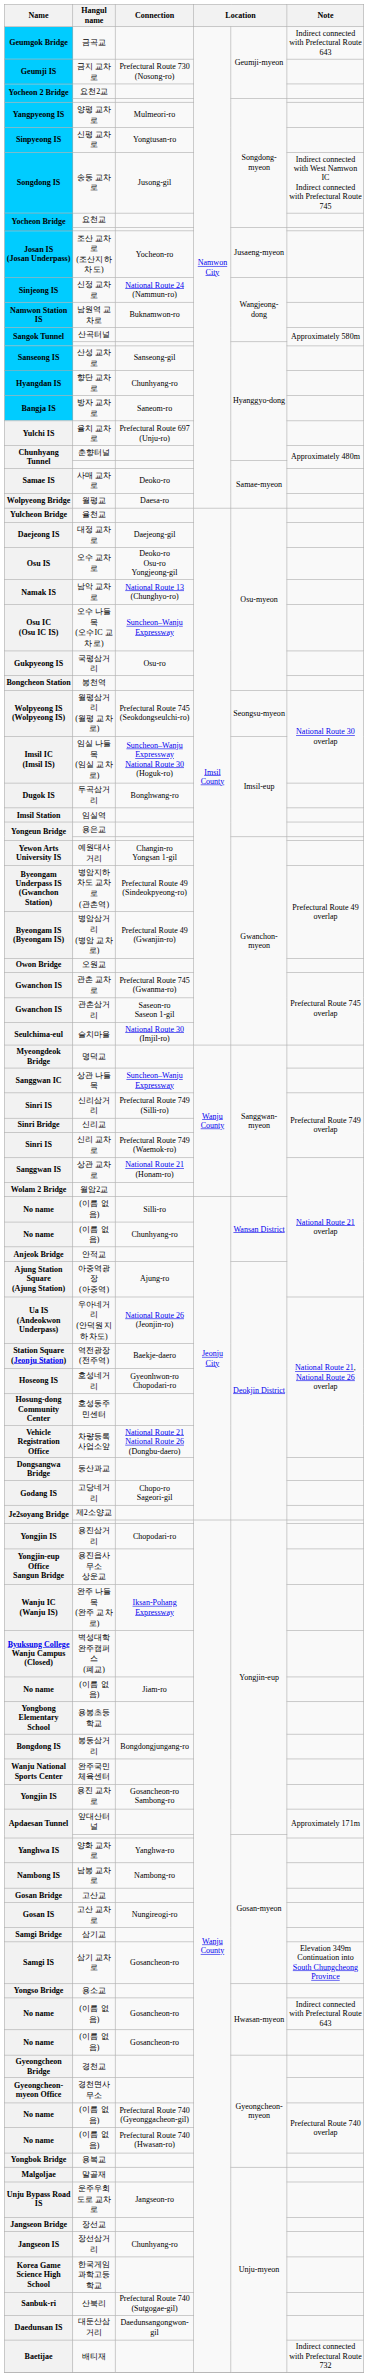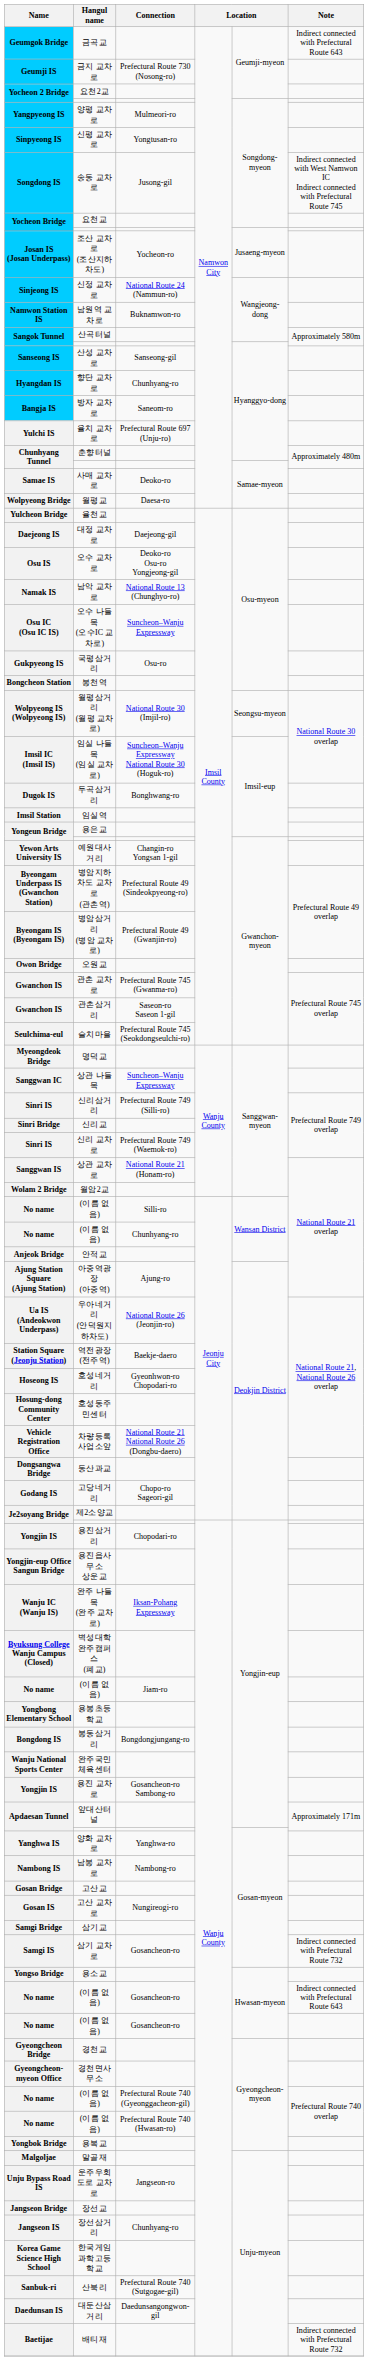 <table class="wikitable" style="font-size: 85%; text-align: center;">
 <tr>
 <th>Name </th>
 <th>Hangul name</th>
 <th>Connection</th>
 <th colspan="2">Location</th>
 <th>Note</th>
 </tr>
 <tr>
 <th style="background-color: #00CCFF;">Geumgok Bridge</th>
 <td>금곡교</td>
 <td></td>
 <td rowspan=22><a href='#'>Namwon City</a></td>
 <td rowspan=3>Geumji-myeon</td>
 <td>Indirect connected with Prefectural Route 643</td>
 </tr>
 <tr>
 <th style="background-color: #00CCFF;">Geumji IS</th>
 <td>금지 교차로</td>
 <td>Prefectural Route 730<br>(Nosong-ro)</td>
 <td></td>
 </tr>
 <tr>
 <th style="background-color: #00CCFF;" rowspan=2>Yocheon 2 Bridge</th>
 <td>요천2교</td>
 <td></td>
 <td></td>
 </tr>
 <tr>
 <td></td>
 <td></td>
 <td rowspan=5>Songdong-myeon</td>
 <td></td>
 </tr>
 <tr>
 <th style="background-color: #00CCFF;">Yangpyeong IS</th>
 <td>양평 교차로</td>
 <td>Mulmeori-ro</td>
 <td></td>
 </tr>
 <tr>
 <th style="background-color: #00CCFF;">Sinpyeong IS</th>
 <td>신평 교차로</td>
 <td>Yongtusan-ro</td>
 <td></td>
 </tr>
 <tr>
 <th style="background-color: #00CCFF;">Songdong IS</th>
 <td>송동 교차로</td>
 <td>Jusong-gil</td>
 <td>Indirect connected with West Namwon IC<br>Indirect connected with Prefectural Route 745</td>
 </tr>
 <tr>
 <th style="background-color: #00CCFF;" rowspan=2>Yocheon Bridge</th>
 <td>요천교</td>
 <td></td>
 <td></td>
 </tr>
 <tr>
 <td></td>
 <td></td>
 <td rowspan=2>Jusaeng-myeon</td>
 <td></td>
 </tr>
 <tr>
 <th style="background-color: #00CCFF;">Josan IS<br>(Josan Underpass)</th>
 <td>조산 교차로<br>(조산지하차도)</td>
 <td>Yocheon-ro</td>
 <td></td>
 </tr>
 <tr>
 <th style="background-color: #00CCFF;">Sinjeong IS</th>
 <td>신정 교차로</td>
 <td><a href='#'>National Route 24</a><br>(Nammun-ro)</td>
 <td rowspan=3>Wangjeong-dong</td>
 <td></td>
 </tr>
 <tr>
 <th style="background-color: #00CCFF;">Namwon Station IS</th>
 <td>남원역 교차로</td>
 <td>Buknamwon-ro</td>
 <td></td>
 </tr>
 <tr>
 <th rowspan=2 style="background-color: #00CCFF;">Sangok Tunnel</th>
 <td>산곡터널</td>
 <td></td>
 <td rowspan=2>Approximately 580m</td>
 </tr>
 <tr>
 <td></td>
 <td></td>
 <td rowspan=6>Hyanggyo-dong</td>
 </tr>
 <tr>
 <th style="background-color: #00CCFF;">Sanseong IS</th>
 <td>산성 교차로</td>
 <td>Sanseong-gil</td>
 <td></td>
 </tr>
 <tr>
 <th style="background-color: #00CCFF;">Hyangdan IS</th>
 <td>향단 교차로</td>
 <td>Chunhyang-ro</td>
 <td></td>
 </tr>
 <tr>
 <th style="background-color: #00CCFF;">Bangja IS</th>
 <td>방자 교차로</td>
 <td>Saneom-ro</td>
 <td></td>
 </tr>
 <tr>
 <th>Yulchi IS</th>
 <td>율치 교차로</td>
 <td>Prefectural Route 697<br>(Unju-ro)</td>
 <td></td>
 </tr>
 <tr>
 <th rowspan=2>Chunhyang Tunnel</th>
 <td>춘향터널</td>
 <td></td>
 <td rowspan=2>Approximately 480m</td>
 </tr>
 <tr>
 <td></td>
 <td></td>
 <td rowspan=3>Samae-myeon</td>
 </tr>
 <tr>
 <th>Samae IS</th>
 <td>사매 교차로</td>
 <td>Deoko-ro</td>
 <td></td>
 </tr>
 <tr>
 <th>Wolpyeong Bridge</th>
 <td>월평교</td>
 <td>Daesa-ro</td>
 <td></td>
 </tr>
 <tr>
 <th>Yulcheon Bridge</th>
 <td>율천교</td>
 <td></td>
 <td rowspan=20><a href='#'>Imsil County</a></td>
 <td rowspan=7>Osu-myeon</td>
 <td></td>
 </tr>
 <tr>
 <th>Daejeong IS</th>
 <td>대정 교차로</td>
 <td>Daejeong-gil</td>
 <td></td>
 </tr>
 <tr>
 <th>Osu IS</th>
 <td>오수 교차로</td>
 <td>Deoko-ro<br>Osu-ro<br>Yongjeong-gil</td>
 <td></td>
 </tr>
 <tr>
 <th>Namak IS</th>
 <td>남악 교차로</td>
 <td><a href='#'>National Route 13</a><br>(Chunghyo-ro)</td>
 <td></td>
 </tr>
 <tr>
 <th>Osu IC<br>(Osu IC IS)</th>
 <td>오수 나들목<br>(오수IC 교차로)</td>
 <td><a href='#'>Suncheon–Wanju Expressway</a></td>
 <td></td>
 </tr>
 <tr>
 <th>Gukpyeong IS</th>
 <td>국평삼거리</td>
 <td>Osu-ro</td>
 <td></td>
 </tr>
 <tr>
 <th>Bongcheon Station</th>
 <td>봉천역</td>
 <td></td>
 <td></td>
 </tr>
 <tr>
 <th>Wolpyeong IS<br>(Wolpyeong IS)</th>
 <td>월평삼거리<br>(월평 교차로)</td>
-<td>Prefectural Route 745<br>(Seokdongseulchi-ro)</td>
+<td><a href='#'>National Route 30</a><br>(Imjil-ro)</td>
 <td>Seongsu-myeon</td>
 <td rowspan=2><a href='#'>National Route 30</a> overlap</td>
 </tr>
 <tr>
 <th>Imsil IC<br>(Imsil IS)</th>
 <td>임실 나들목<br>(임실 교차로)</td>
 <td><a href='#'>Suncheon–Wanju Expressway</a><br><a href='#'>National Route 30</a><br>(Hoguk-ro)</td>
 <td rowspan=4>Imsil-eup</td>
 </tr>
 <tr>
 <th>Dugok IS</th>
 <td>두곡삼거리</td>
 <td>Bonghwang-ro</td>
 <td></td>
 </tr>
 <tr>
 <th>Imsil Station</th>
 <td>임실역</td>
 <td></td>
 <td></td>
 </tr>
 <tr>
 <th rowspan=2>Yongeun Bridge</th>
 <td>용은교</td>
 <td></td>
 <td></td>
 </tr>
 <tr>
 <td></td>
 <td></td>
 <td rowspan=8>Gwanchon-myeon</td>
 <td></td>
 </tr>
 <tr>
 <th>Yewon Arts University IS</th>
 <td>예원대사거리</td>
 <td>Changin-ro<br>Yongsan 1-gil</td>
 <td></td>
 </tr>
 <tr>
 <th>Byeongam Underpass IS<br>(Gwanchon Station)</th>
 <td>병암지하차도 교차로<br>(관촌역)</td>
 <td>Prefectural Route 49<br>(Sindeokpyeong-ro)</td>
 <td rowspan=2>Prefectural Route 49 overlap</td>
 </tr>
 <tr>
 <th>Byeongam IS<br>(Byeongam IS)</th>
 <td>병암삼거리<br>(병암 교차로)</td>
 <td>Prefectural Route 49<br>(Gwanjin-ro)</td>
 </tr>
 <tr>
 <th>Owon Bridge</th>
 <td>오원교</td>
 <td></td>
 <td></td>
 </tr>
 <tr>
 <th>Gwanchon IS</th>
 <td>관촌 교차로</td>
 <td>Prefectural Route 745<br>(Gwanma-ro)</td>
 <td rowspan=3>Prefectural Route 745 overlap</td>
 </tr>
 <tr>
 <th>Gwanchon IS</th>
 <td>관촌삼거리</td>
 <td>Saseon-ro<br>Saseon 1-gil</td>
 </tr>
 <tr>
 <th>Seulchima-eul</th>
 <td>슬치마을</td>
-<td><a href='#'>National Route 30</a><br>(Imjil-ro)</td>
+<td>Prefectural Route 745<br>(Seokdongseulchi-ro)</td>
 </tr>
 <tr>
 <th>Myeongdeok Bridge</th>
 <td>명덕교</td>
 <td></td>
 <td rowspan=7><a href='#'>Wanju County</a></td>
 <td rowspan=7>Sanggwan-myeon</td>
 <td></td>
 </tr>
 <tr>
 <th>Sanggwan IC</th>
 <td>상관 나들목</td>
 <td><a href='#'>Suncheon–Wanju Expressway</a></td>
 <td></td>
 </tr>
 <tr>
 <th>Sinri IS</th>
 <td>신리삼거리</td>
 <td>Prefectural Route 749<br>(Silli-ro)</td>
 <td rowspan=3>Prefectural Route 749 overlap</td>
 </tr>
 <tr>
 <th>Sinri Bridge</th>
 <td>신리교</td>
 <td></td>
 </tr>
 <tr>
 <th>Sinri IS</th>
 <td>신리 교차로</td>
 <td>Prefectural Route 749<br>(Waemok-ro)</td>
 </tr>
 <tr>
 <th>Sanggwan IS</th>
 <td>상관 교차로</td>
 <td><a href='#'>National Route 21</a><br>(Honam-ro)</td>
 <td rowspan=6><a href='#'>National Route 21</a> overlap</td>
 </tr>
 <tr>
 <th>Wolam 2 Bridge</th>
 <td>월암2교</td>
 <td></td>
 </tr>
 <tr>
 <th>No name</th>
 <td>(이름 없음)</td>
 <td>Silli-ro</td>
 <td rowspan=12><a href='#'>Jeonju City</a></td>
 <td rowspan=3><a href='#'>Wansan District</a></td>
 </tr>
 <tr>
 <th>No name</th>
 <td>(이름 없음)</td>
 <td>Chunhyang-ro</td>
 </tr>
 <tr>
 <th>Anjeok Bridge</th>
 <td>안적교</td>
 <td></td>
 </tr>
 <tr>
 <th>Ajung Station Square<br>(Ajung Station)</th>
 <td>아중역광장<br>(아중역)</td>
 <td>Ajung-ro</td>
 <td rowspan=9><a href='#'>Deokjin District</a></td>
 </tr>
 <tr>
 <th>Ua IS<br>(Andeokwon Underpass)</th>
 <td>우아네거리<br>(안덕원지하차도)</td>
 <td><a href='#'>National Route 26</a><br>(Jeonjin-ro)</td>
 <td rowspan=5><a href='#'>National Route 21</a>, <a href='#'>National Route 26</a> overlap</td>
 </tr>
 <tr>
 <th>Station Square<br>(<a href='#'>Jeonju Station</a>)</th>
 <td>역전광장<br>(전주역)</td>
 <td>Baekje-daero</td>
 </tr>
 <tr>
 <th>Hoseong IS</th>
 <td>호성네거리</td>
 <td>Gyeonhwon-ro<br>Chopodari-ro</td>
 </tr>
 <tr>
 <th>Hosung-dong Community Center</th>
 <td>호성동주민센터</td>
 <td></td>
 </tr>
 <tr>
 <th>Vehicle Registration Office</th>
 <td>차량등록사업소앞</td>
 <td><a href='#'>National Route 21</a><br><a href='#'>National Route 26</a><br>(Dongbu-daero)</td>
 </tr>
 <tr>
 <th>Dongsangwa Bridge</th>
 <td>동산과교</td>
 <td></td>
 <td></td>
 </tr>
 <tr>
 <th>Godang IS</th>
 <td>고당네거리</td>
 <td>Chopo-ro<br>Sageori-gil</td>
 <td></td>
 </tr>
 <tr>
 <th rowspan=2>Je2soyang Bridge</th>
 <td>제2소양교</td>
 <td></td>
 <td></td>
 </tr>
 <tr>
 <td></td>
 <td></td>
 <td rowspan=34><a href='#'>Wanju County</a></td>
 <td rowspan=11>Yongjin-eup</td>
 <td></td>
 </tr>
 <tr>
 <th>Yongjin IS</th>
 <td>용진삼거리</td>
 <td>Chopodari-ro</td>
 <td></td>
 </tr>
 <tr>
 <th>Yongjin-eup Office<br>Sangun Bridge</th>
 <td>용진읍사무소<br>상운교</td>
 <td></td>
 <td></td>
 </tr>
 <tr>
 <th>Wanju IC<br>(Wanju IS)</th>
 <td>완주 나들목<br>(완주 교차로)</td>
 <td><a href='#'>Iksan-Pohang Expressway</a></td>
 <td></td>
 </tr>
 <tr>
 <th><a href='#'>Byuksung College</a> Wanju Campus<br>(Closed)</th>
 <td>벽성대학 완주캠퍼스<br>(폐교)</td>
 <td></td>
 <td></td>
 </tr>
 <tr>
 <th>No name</th>
 <td>(이름 없음)</td>
 <td>Jiam-ro</td>
 <td></td>
 </tr>
 <tr>
 <th>Yongbong Elementary School</th>
 <td>용봉초등학교</td>
 <td></td>
 <td></td>
 </tr>
 <tr>
 <th>Bongdong IS</th>
 <td>봉동삼거리</td>
 <td>Bongdongjungang-ro</td>
 <td></td>
 </tr>
 <tr>
 <th>Wanju National Sports Center</th>
 <td>완주국민체육센터</td>
 <td></td>
 <td></td>
 </tr>
 <tr>
 <th>Yongjin IS</th>
 <td>용진 교차로</td>
 <td>Gosancheon-ro<br>Sambong-ro</td>
 <td></td>
 </tr>
 <tr>
 <th rowspan=2>Apdaesan Tunnel</th>
 <td>앞대산터널</td>
 <td></td>
 <td rowspan=2>Approximately 171m</td>
 </tr>
 <tr>
 <td></td>
 <td></td>
 <td rowspan=7>Gosan-myeon</td>
 </tr>
 <tr>
 <th>Yanghwa IS</th>
 <td>양화 교차로</td>
 <td>Yanghwa-ro</td>
 <td></td>
 </tr>
 <tr>
 <th>Nambong IS</th>
 <td>남봉 교차로</td>
 <td>Nambong-ro</td>
 <td></td>
 </tr>
 <tr>
 <th>Gosan Bridge</th>
 <td>고산교</td>
 <td></td>
 <td></td>
 </tr>
 <tr>
 <th>Gosan IS</th>
 <td>고산 교차로</td>
 <td>Nungireogi-ro</td>
 <td></td>
 </tr>
 <tr>
 <th>Samgi Bridge</th>
 <td>삼기교</td>
 <td></td>
 <td></td>
 </tr>
 <tr>
 <th>Samgi IS</th>
 <td>삼기 교차로</td>
 <td>Gosancheon-ro</td>
-<td>Elevation 349m<br>Continuation into <a href='#'>South Chungcheong Province</a></td>
+<td>Indirect connected with Prefectural Route 732</td>
 </tr>
 <tr>
 <th>Yongso Bridge</th>
 <td>용소교</td>
 <td></td>
 <td rowspan=3>Hwasan-myeon</td>
 <td></td>
 </tr>
 <tr>
 <th>No name</th>
 <td>(이름 없음)</td>
 <td>Gosancheon-ro</td>
 <td>Indirect connected with Prefectural Route 643</td>
 </tr>
 <tr>
 <th>No name</th>
 <td>(이름 없음)</td>
 <td>Gosancheon-ro</td>
 <td></td>
 </tr>
 <tr>
 <th>Gyeongcheon Bridge</th>
 <td>경천교</td>
 <td></td>
 <td rowspan=5>Gyeongcheon-myeon</td>
 <td></td>
 </tr>
 <tr>
 <th>Gyeongcheon-myeon Office</th>
 <td>경천면사무소</td>
 <td></td>
 <td></td>
 </tr>
 <tr>
 <th>No name</th>
 <td>(이름 없음)</td>
 <td>Prefectural Route 740<br>(Gyeonggacheon-gil)</td>
 <td rowspan=2>Prefectural Route 740 overlap</td>
 </tr>
 <tr>
 <th>No name</th>
 <td>(이름 없음)</td>
 <td>Prefectural Route 740<br>(Hwasan-ro)</td>
 </tr>
 <tr>
 <th>Yongbok Bridge</th>
 <td>용복교</td>
 <td></td>
 <td></td>
 </tr>
 <tr>
 <th>Malgoljae</th>
 <td>말골재</td>
 <td></td>
 <td rowspan=8>Unju-myeon</td>
 <td></td>
 </tr>
 <tr>
 <th>Unju Bypass Road IS</th>
 <td>운주우회도로 교차로</td>
 <td>Jangseon-ro</td>
 <td></td>
 </tr>
 <tr>
 <th>Jangseon Bridge</th>
 <td>장선교</td>
 <td></td>
 <td></td>
 </tr>
 <tr>
 <th>Jangseon IS</th>
 <td>장선삼거리</td>
 <td>Chunhyang-ro</td>
 <td></td>
 </tr>
 <tr>
 <th>Korea Game Science High School</th>
 <td>한국게임과학고등학교</td>
 <td></td>
 <td></td>
 </tr>
 <tr>
 <th>Sanbuk-ri</th>
 <td>산북리</td>
 <td>Prefectural Route 740<br>(Sutgogae-gil)</td>
 <td></td>
 </tr>
 <tr>
 <th>Daedunsan IS</th>
 <td>대둔산삼거리</td>
 <td>Daedunsangongwon-gil</td>
 <td></td>
 </tr>
 <tr>
 <th>Baetijae</th>
 <td>배티재</td>
 <td></td>
 <td>Indirect connected with Prefectural Route 732</td>
 </tr>
 <tr>
 </tr>
 </table>
